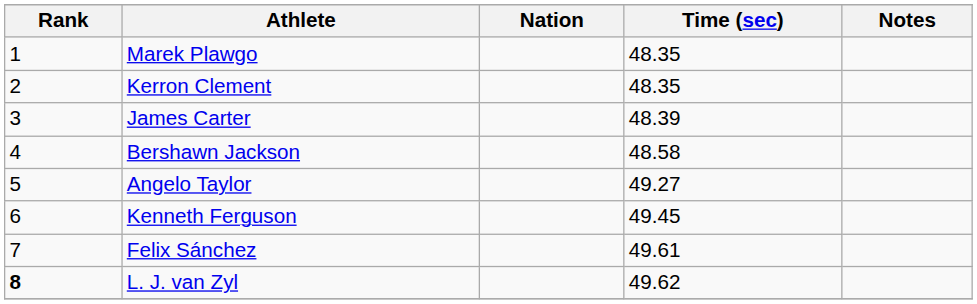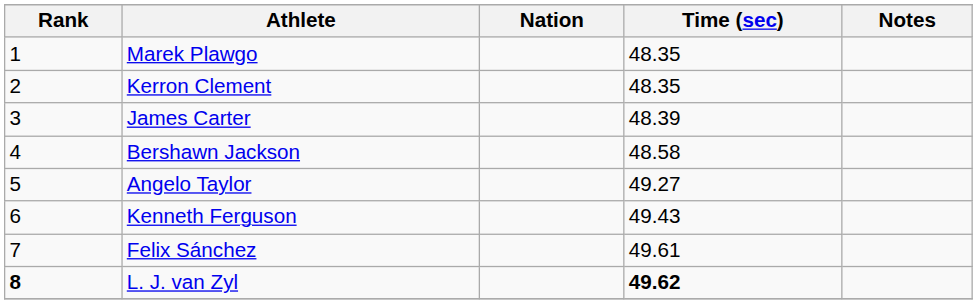 <table class="wikitable" width=85%>
 <tr>
 </tr>
 <tr>
 <th>Rank</th>
 <th>Athlete</th>
 <th>Nation</th>
 <th>Time (<a href='#'>sec</a>)</th>
 <th>Notes</th>
 </tr>
 <tr>
 <td>1</td>
 <td><a href='#'>Marek Plawgo</a></td>
 <td></td>
 <td>48.35</td>
 <td></td>
 </tr>
 <tr>
 <td>2</td>
 <td><a href='#'>Kerron Clement</a></td>
 <td></td>
 <td>48.35</td>
 <td></td>
 </tr>
 <tr>
 <td>3</td>
 <td><a href='#'>James Carter</a></td>
 <td></td>
 <td>48.39</td>
 <td></td>
 </tr>
 <tr>
 <td>4</td>
 <td><a href='#'>Bershawn Jackson</a></td>
 <td></td>
 <td>48.58</td>
 <td></td>
 </tr>
 <tr>
 <td>5</td>
 <td><a href='#'>Angelo Taylor</a></td>
 <td></td>
 <td>49.27</td>
 <td></td>
 </tr>
 <tr>
 <td>6</td>
 <td><a href='#'>Kenneth Ferguson</a></td>
 <td></td>
-<td>49.45</td>
+<td>49.43</td>
 <td></td>
 </tr>
 <tr>
 <td>7</td>
 <td><a href='#'>Felix Sánchez</a></td>
 <td></td>
 <td>49.61</td>
 <td></td>
 </tr>
 <tr>
 <td><strong>8</strong></td>
 <td><a href='#'>L. J. van Zyl</a></td>
 <td></td>
-<td>49.62</td>
+<td><strong>49.62</strong></td>
 <td></td>
 </tr>
 <tr>
 </tr>
 </table>
